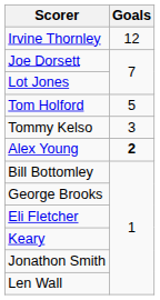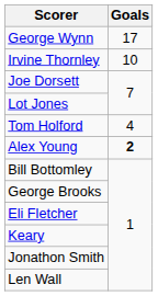 <table class="wikitable">
 <tr>
 <th>Scorer</th>
 <th>Goals</th>
 </tr>
 <tr>
+<td> <a href='#'>George Wynn</a></td>
+<td align=center>17</td>
+</tr>
+<tr>
 <td> <a href='#'>Irvine Thornley</a></td>
-<td align=center>12</td>
+<td align=center>10</td>
 </tr>
 <tr>
 <td> <a href='#'>Joe Dorsett</a></td>
 <td rowspan="2" align=center>7</td>
 </tr>
 <tr>
 <td> <a href='#'>Lot Jones</a></td>
 </tr>
 <tr>
 <td> <a href='#'>Tom Holford</a></td>
-<td align=center>5</td>
-</tr>
-<tr>
-<td>Tommy Kelso</td>
-<td align=center>3</td>
+<td align=center>4</td>
 </tr>
 <tr>
 <td> <a href='#'>Alex Young</a></td>
 <td align=center><strong>2</strong></td>
 </tr>
 <tr>
 <td>Bill Bottomley</td>
 <td rowspan="6" align=center>1</td>
 </tr>
 <tr>
 <td>George Brooks</td>
 </tr>
 <tr>
 <td> <a href='#'>Eli Fletcher</a></td>
 </tr>
 <tr>
 <td><a href='#'>Keary</a></td>
 </tr>
 <tr>
 <td>Jonathon Smith</td>
 </tr>
 <tr>
 <td>Len Wall</td>
 </tr>
 </table>
